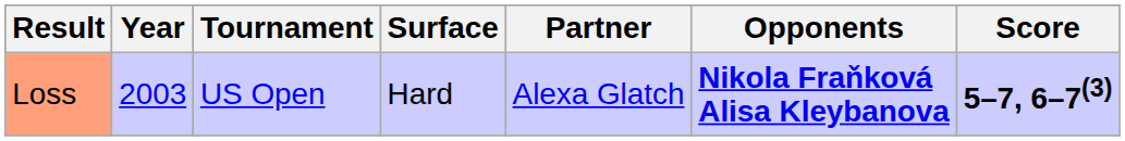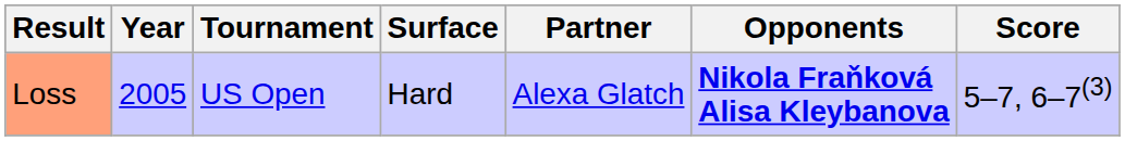 <table class="sortable wikitable">
 <tr>
 <th>Result</th>
 <th>Year</th>
 <th>Tournament</th>
 <th>Surface</th>
 <th>Partner</th>
 <th>Opponents</th>
 <th class="unsortable">Score</th>
 </tr>
 <tr bgcolor=CCCCFF>
 <td style="background:#ffa07a;">Loss</td>
-<td><a href='#'>2003</a></td>
+<td><a href='#'>2005</a></td>
 <td><a href='#'>US Open</a></td>
 <td>Hard</td>
 <td> <a href='#'>Alexa Glatch</a></td>
 <td><strong> <a href='#'>Nikola Fraňková</a> <br>  <a href='#'>Alisa Kleybanova</a></strong></td>
-<td><strong>5–7, 6–7<sup>(3)</sup></strong></td>
+<td>5–7, 6–7<sup>(3)</sup></td>
 </tr>
 </table>
